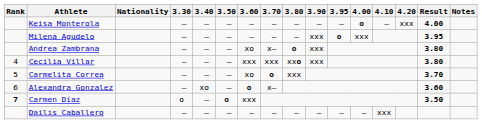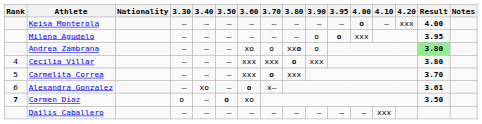 <table class="wikitable sortable" style="text-align:center">
 <tr>
 <th>Rank</th>
 <th>Athlete</th>
 <th>Nationality</th>
 <th>3.30</th>
 <th>3.40</th>
 <th>3.50</th>
 <th>3.60</th>
 <th>3.70</th>
 <th>3.80</th>
 <th>3.90</th>
 <th>3.95</th>
 <th>4.00</th>
 <th>4.10</th>
 <th>4.20</th>
 <th>Result</th>
 <th>Notes</th>
 </tr>
 <tr>
 <td></td>
 <td align="left"><a href='#'>Keisa Monterola</a></td>
 <td align=left></td>
 <td> –</td>
 <td> –</td>
 <td> –</td>
 <td> –</td>
 <td> –</td>
 <td> –</td>
 <td> –</td>
 <td> –</td>
 <td><strong>o</strong></td>
 <td> –</td>
 <td>xxx</td>
 <td><strong>4.00</strong></td>
 <td></td>
 </tr>
 <tr>
 <td></td>
 <td align="left"><a href='#'>Milena Agudelo</a></td>
 <td align=left></td>
 <td> –</td>
 <td> –</td>
 <td> –</td>
 <td> –</td>
 <td> –</td>
 <td> –</td>
-<td>xxx</td>
+<td>o</td>
 <td><strong>o</strong></td>
 <td>xxx</td>
 <td colspan=2></td>
 <td><strong>3.95</strong></td>
 <td></td>
 </tr>
 <tr>
 <td></td>
 <td align="left"><a href='#'>Andrea Zambrana</a></td>
 <td align=left></td>
 <td> –</td>
 <td> –</td>
 <td> –</td>
 <td>xo</td>
-<td>x–</td>
-<td><strong>o</strong></td>
-<td>xxx</td>
+<td>o</td>
+<td>xx<strong>o</strong></td>
+<td>o</td>
 <td colspan=4></td>
-<td><strong>3.80</strong></td>
+<td style="background: lightgreen;"><strong>3.80</strong></td>
 <td></td>
 </tr>
 <tr>
 <td>4</td>
 <td align="left"><a href='#'>Cecilia Villar</a></td>
 <td align=left></td>
 <td> –</td>
 <td> –</td>
 <td> –</td>
 <td>xxx</td>
 <td>xxx</td>
-<td>xx<strong>o</strong></td>
+<td><strong>o</strong></td>
 <td>xxx</td>
 <td colspan=4></td>
 <td><strong>3.80</strong></td>
 <td></td>
 </tr>
 <tr>
 <td>5</td>
 <td align="left"><a href='#'>Carmelita Correa</a></td>
 <td align=left></td>
 <td> –</td>
 <td> –</td>
 <td> –</td>
-<td>xo</td>
+<td>xxx</td>
 <td><strong>o</strong></td>
 <td>xxx</td>
 <td colspan=5></td>
 <td><strong>3.70</strong></td>
 <td></td>
 </tr>
 <tr>
 <td>6</td>
 <td align="left"><a href='#'>Alexandra Gonzalez</a></td>
 <td align=left></td>
 <td> –</td>
 <td>xo</td>
 <td> –</td>
 <td><strong>o</strong></td>
 <td>x–</td>
 <td colspan=6></td>
-<td><strong>3.60</strong></td>
+<td><strong>3.61</strong></td>
 <td></td>
 </tr>
 <tr>
 <td><strong>7</strong></td>
 <td align="left"><a href='#'>Carmen Díaz</a></td>
 <td align=left></td>
 <td>o</td>
 <td> –</td>
 <td><strong>o</strong></td>
-<td>xxx</td>
+<td>xo</td>
 <td colspan=7></td>
 <td><strong>3.50</strong></td>
 <td></td>
 </tr>
 <tr>
 <td></td>
 <td align="left"><a href='#'>Dailis Caballero</a></td>
 <td align=left></td>
 <td> –</td>
 <td> –</td>
 <td> –</td>
 <td> –</td>
 <td> –</td>
 <td> –</td>
 <td> –</td>
 <td> –</td>
 <td> –</td>
 <td>xxx</td>
 <td></td>
 <td><strong></strong></td>
 <td></td>
 </tr>
 </table>
